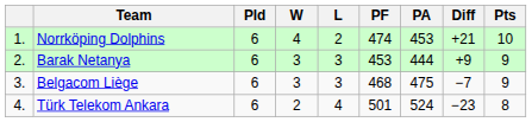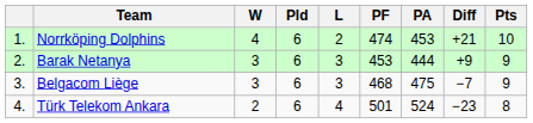 <table class="wikitable" style="text-align:center">
 <tr>
 <th width=25></th>
 <th width=220>Team</th>
+<th width=40>W</th>
 <th width=40>Pld</th>
-<th width=40>W</th>
 <th width=40>L</th>
 <th width=40>PF</th>
 <th width=40>PA</th>
 <th width=40>Diff</th>
 <th width=40>Pts</th>
 </tr>
 <tr style="background:#ccffcc;">
 <td>1.</td>
 <td align=left> <a href='#'>Norrköping Dolphins</a></td>
+<td>4</td>
 <td>6</td>
-<td>4</td>
 <td>2</td>
 <td>474</td>
 <td>453</td>
 <td>+21</td>
 <td>10</td>
 </tr>
 <tr style="background:#ccffcc;">
 <td>2.</td>
 <td align=left> <a href='#'>Barak Netanya</a></td>
+<td>3</td>
 <td>6</td>
-<td>3</td>
 <td>3</td>
 <td>453</td>
 <td>444</td>
 <td>+9</td>
 <td>9</td>
 </tr>
 <tr>
 <td>3.</td>
 <td align=left> <a href='#'>Belgacom Liège</a></td>
+<td>3</td>
 <td>6</td>
-<td>3</td>
 <td>3</td>
 <td>468</td>
 <td>475</td>
 <td>−7</td>
 <td>9</td>
 </tr>
 <tr>
 <td>4.</td>
 <td align=left> <a href='#'>Türk Telekom Ankara</a></td>
+<td>2</td>
 <td>6</td>
-<td>2</td>
 <td>4</td>
 <td>501</td>
 <td>524</td>
 <td>−23</td>
 <td>8</td>
 </tr>
 </table>
